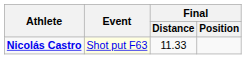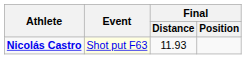 <table class=wikitable style="font-size:90%">
 <tr>
 <th rowspan="2">Athlete</th>
 <th rowspan="2">Event</th>
 <th colspan="2">Final</th>
 </tr>
 <tr style="font-size:95%">
 <th>Distance</th>
 <th>Position</th>
 </tr>
 <tr align=center>
 <td align=left><strong><a href='#'>Nicolás Castro</a></strong></td>
 <td align=left style="background: lightyellow;"><a href='#'>Shot put F63</a></td>
-<td>11.33</td>
+<td>11.93</td>
 <td></td>
 </tr>
 </table>
